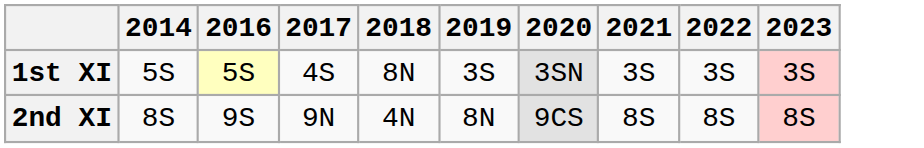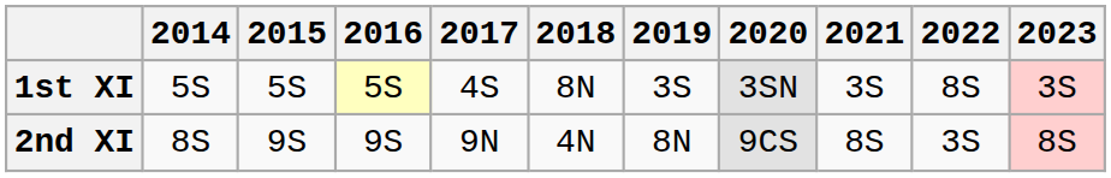 <table class="wikitable" style="text-align: center;">
 <tr>
 <th scope="col"></th>
 <th scope="col">2014</th>
+<th scope="col">2015</th>
 <th scope="col">2016</th>
 <th scope="col">2017</th>
 <th scope="col">2018</th>
 <th scope="col">2019</th>
 <th scope="col">2020</th>
 <th scope="col">2021</th>
 <th scope="col">2022</th>
 <th scope="col">2023</th>
 </tr>
 <tr>
 <th scope="row">1st XI</th>
 <td>5S</td>
+<td>5S</td>
 <td style="background: #ffffbf;">5S</td>
 <td>4S</td>
 <td>8N</td>
 <td>3S</td>
 <td style="background: #e2e2e2;">3SN</td>
 <td>3S</td>
-<td>3S</td>
+<td>8S</td>
 <td style="background: #ffcfcf;">3S</td>
 </tr>
 <tr>
 <th scope="row">2nd XI</th>
 <td>8S</td>
 <td>9S</td>
+<td>9S</td>
 <td>9N</td>
 <td>4N</td>
 <td>8N</td>
 <td style="background: #e2e2e2;">9CS</td>
 <td>8S</td>
-<td>8S</td>
+<td>3S</td>
 <td style="background: #ffcfcf;">8S</td>
 </tr>
 </table>
